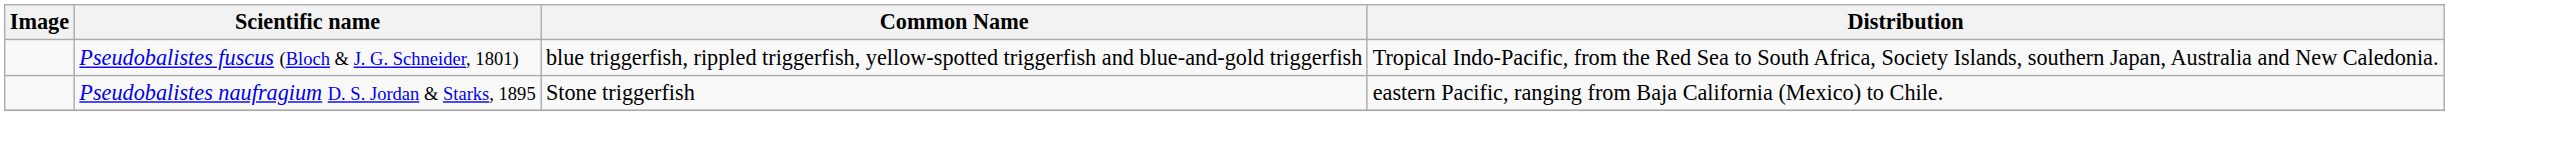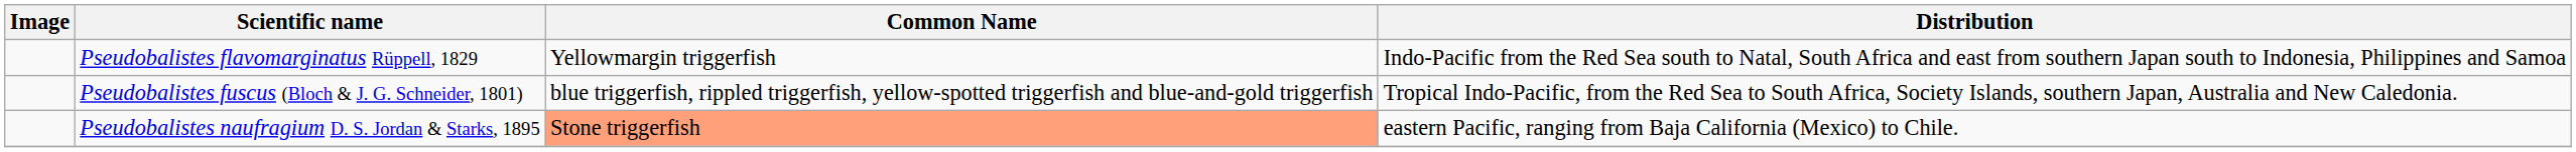 <table class="wikitable">
 <tr>
 <th>Image</th>
 <th>Scientific name</th>
 <th>Common Name</th>
 <th>Distribution</th>
+</tr>
+<tr>
+<td></td>
+<td><em><a href='#'>Pseudobalistes flavomarginatus</a></em> <small><a href='#'>Rüppell</a>, 1829</small></td>
+<td>Yellowmargin triggerfish</td>
+<td>Indo-Pacific from the Red Sea south to Natal, South Africa and east from southern Japan south to Indonesia, Philippines and Samoa</td>
 </tr>
 <tr>
 <td></td>
 <td><em><a href='#'>Pseudobalistes fuscus</a></em> <small>(<a href='#'>Bloch</a> & <a href='#'>J. G. Schneider</a>, 1801)</small></td>
 <td>blue triggerfish, rippled triggerfish, yellow-spotted triggerfish and blue-and-gold triggerfish</td>
 <td>Tropical Indo-Pacific, from the Red Sea to South Africa, Society Islands, southern Japan, Australia and New Caledonia.</td>
 </tr>
 <tr>
 <td></td>
 <td><em><a href='#'>Pseudobalistes naufragium</a></em> <small><a href='#'>D. S. Jordan</a> & <a href='#'>Starks</a>, 1895</small></td>
-<td>Stone triggerfish</td>
+<td style="background: lightsalmon;">Stone triggerfish</td>
 <td>eastern Pacific, ranging from Baja California (Mexico) to Chile.</td>
 </tr>
 <tr>
 </tr>
 </table>
